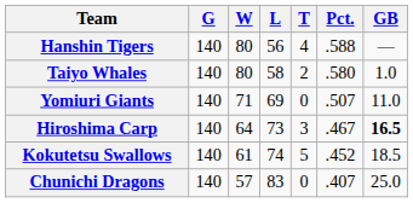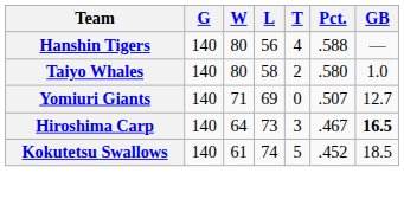 <table class="wikitable plainrowheaders" width="60%" style="text-align:center;">
 <tr>
 <th scope="col" width="35%">Team</th>
 <th scope="col" width="5%"><a href='#'>G</a></th>
 <th scope="col" width="5%"><a href='#'>W</a></th>
 <th scope="col" width="5%"><a href='#'>L</a></th>
 <th scope="col" width="5%"><a href='#'>T</a></th>
 <th scope="col" width="7%"><a href='#'>Pct.</a></th>
 <th scope="col" width="5%"><a href='#'>GB</a></th>
 </tr>
 <tr>
 <th scope="row" style="text-align:center;"><a href='#'>Hanshin Tigers</a></th>
 <td>140</td>
 <td>80</td>
 <td>56</td>
 <td>4</td>
 <td>.588</td>
 <td>—</td>
 </tr>
 <tr>
 <th scope="row" style="text-align:center;"><a href='#'>Taiyo Whales</a></th>
 <td>140</td>
 <td>80</td>
 <td>58</td>
 <td>2</td>
 <td>.580</td>
 <td>1.0</td>
 </tr>
 <tr>
 <th scope="row" style="text-align:center;"><a href='#'>Yomiuri Giants</a></th>
 <td>140</td>
 <td>71</td>
 <td>69</td>
 <td>0</td>
 <td>.507</td>
-<td>11.0</td>
+<td>12.7</td>
 </tr>
 <tr>
 <th scope="row" style="text-align:center;"><a href='#'>Hiroshima Carp</a></th>
 <td>140</td>
 <td>64</td>
 <td>73</td>
 <td>3</td>
 <td>.467</td>
 <td><strong>16.5</strong></td>
 </tr>
 <tr>
 <th scope="row" style="text-align:center;"><a href='#'>Kokutetsu Swallows</a></th>
 <td>140</td>
 <td>61</td>
 <td>74</td>
 <td>5</td>
 <td>.452</td>
 <td>18.5</td>
 </tr>
-<tr>
-<th scope="row" style="text-align:center;"><a href='#'>Chunichi Dragons</a></th>
-<td>140</td>
-<td>57</td>
-<td>83</td>
-<td>0</td>
-<td>.407</td>
-<td>25.0</td>
-</tr>
 </table>
